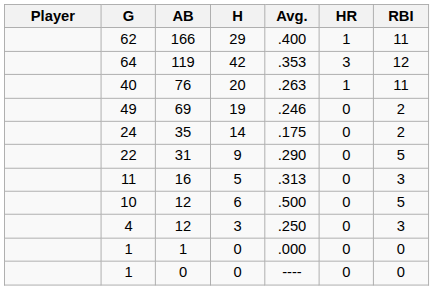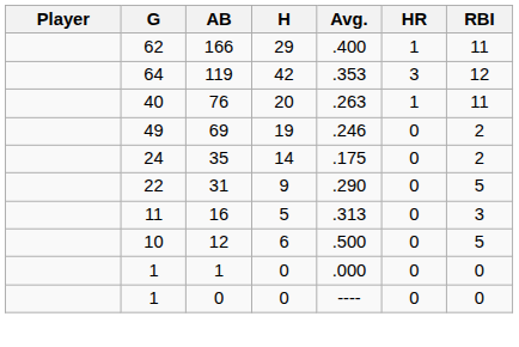 <table class="wikitable sortable">
 <tr>
 <th bgcolor="#DDDDFF" width="16%">Player</th>
 <th bgcolor="#DDDDFF" width="9%">G</th>
 <th bgcolor="#DDDDFF" width="9%">AB</th>
 <th bgcolor="#DDDDFF" width="9%">H</th>
 <th bgcolor="#DDDDFF" width="9%">Avg.</th>
 <th bgcolor="#DDDDFF" width="9%">HR</th>
 <th bgcolor="#DDDDFF" width="9%">RBI</th>
 </tr>
 <tr align="center">
 <td></td>
 <td>62</td>
 <td>166</td>
 <td>29</td>
 <td>.400</td>
 <td>1</td>
 <td>11</td>
 </tr>
 <tr align="center">
 <td></td>
 <td>64</td>
 <td>119</td>
 <td>42</td>
 <td>.353</td>
 <td>3</td>
 <td>12</td>
 </tr>
 <tr align="center">
 <td></td>
 <td>40</td>
 <td>76</td>
 <td>20</td>
 <td>.263</td>
 <td>1</td>
 <td>11</td>
 </tr>
 <tr align="center">
 <td></td>
 <td>49</td>
 <td>69</td>
 <td>19</td>
 <td>.246</td>
 <td>0</td>
 <td>2</td>
 </tr>
 <tr align="center">
 <td></td>
 <td>24</td>
 <td>35</td>
 <td>14</td>
 <td>.175</td>
 <td>0</td>
 <td>2</td>
 </tr>
 <tr align="center">
 <td></td>
 <td>22</td>
 <td>31</td>
 <td>9</td>
 <td>.290</td>
 <td>0</td>
 <td>5</td>
 </tr>
 <tr align="center">
 <td></td>
 <td>11</td>
 <td>16</td>
 <td>5</td>
 <td>.313</td>
 <td>0</td>
 <td>3</td>
 </tr>
 <tr align="center">
 <td></td>
 <td>10</td>
 <td>12</td>
 <td>6</td>
 <td>.500</td>
 <td>0</td>
 <td>5</td>
 </tr>
 <tr align="center">
 <td></td>
-<td>4</td>
-<td>12</td>
-<td>3</td>
-<td>.250</td>
-<td>0</td>
-<td>3</td>
-</tr>
-<tr align="center">
-<td></td>
 <td>1</td>
 <td>1</td>
 <td>0</td>
 <td>.000</td>
 <td>0</td>
 <td>0</td>
 </tr>
 <tr align="center">
 <td></td>
 <td>1</td>
 <td>0</td>
 <td>0</td>
 <td>----</td>
 <td>0</td>
 <td>0</td>
 </tr>
 </table>
